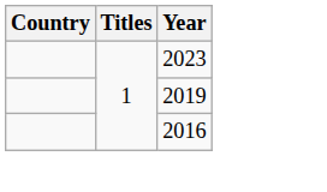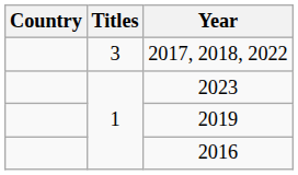 <table class="wikitable sortable" style="font-size: 85%; text-align:center">
 <tr>
 <th>Country</th>
 <th>Titles</th>
 <th>Year</th>
+</tr>
+<tr>
+<td align="left"></td>
+<td>3</td>
+<td>2017, 2018, 2022</td>
 </tr>
 <tr>
 <td align="left"></td>
 <td rowspan=3>1</td>
 <td>2023</td>
 </tr>
 <tr>
 <td align=left></td>
 <td>2019</td>
 </tr>
 <tr>
 <td></td>
 <td>2016</td>
 </tr>
 </table>
